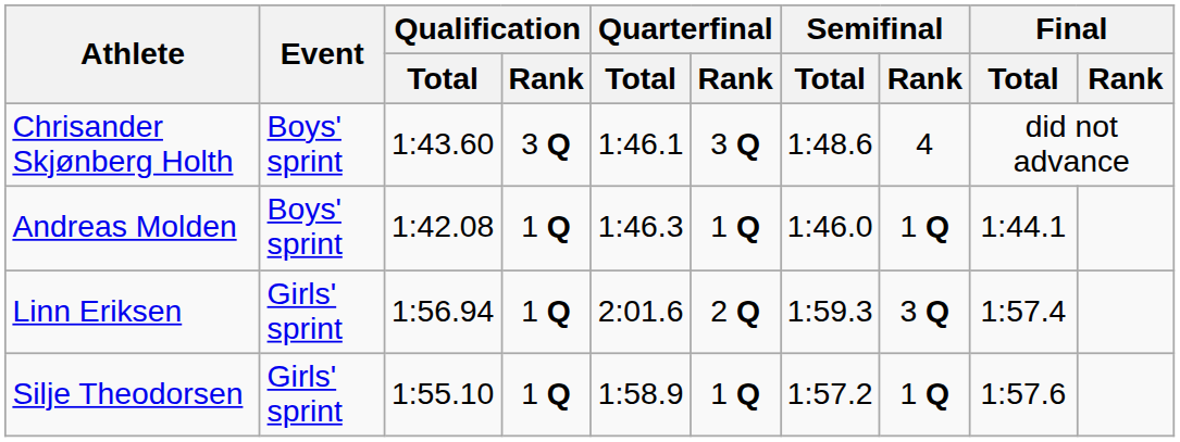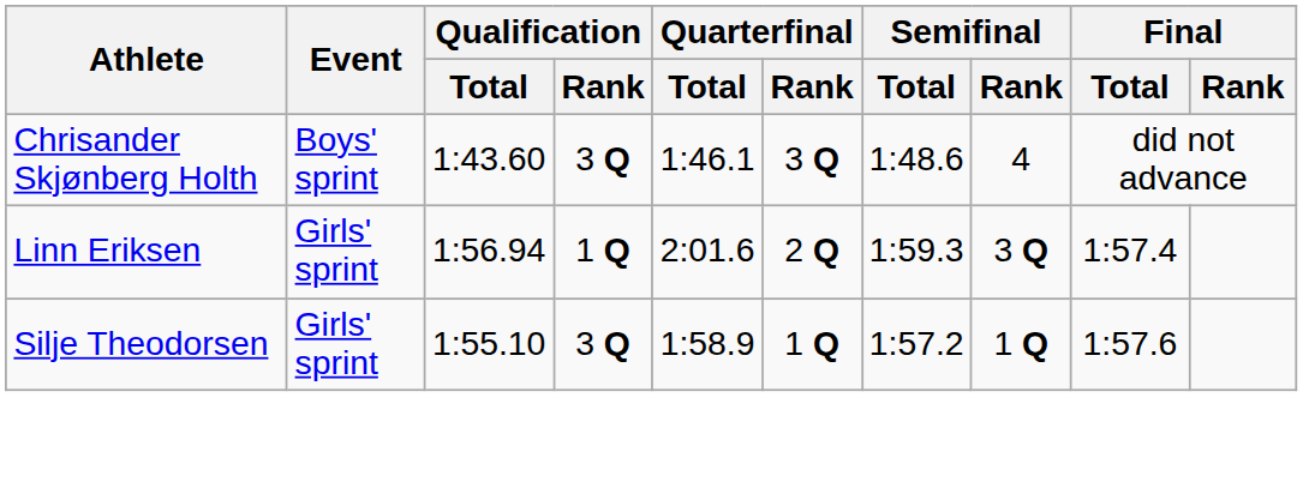 <table class="wikitable">
 <tr>
 <th rowspan="2">Athlete</th>
 <th rowspan="2">Event</th>
 <th colspan="2">Qualification</th>
 <th colspan="2">Quarterfinal</th>
 <th colspan="2">Semifinal</th>
 <th colspan="2">Final</th>
 </tr>
 <tr>
 <th>Total</th>
 <th>Rank</th>
 <th>Total</th>
 <th>Rank</th>
 <th>Total</th>
 <th>Rank</th>
 <th>Total</th>
 <th>Rank</th>
 </tr>
 <tr>
 <td><a href='#'>Chrisander Skjønberg Holth</a></td>
 <td><a href='#'>Boys' sprint</a></td>
 <td align="center">1:43.60</td>
 <td align="center">3 <strong>Q</strong></td>
 <td align="center">1:46.1</td>
 <td align="center">3 <strong>Q</strong></td>
 <td align="center">1:48.6</td>
 <td align="center">4</td>
 <td align="center" colspan=2>did not advance</td>
 </tr>
 <tr>
-<td><a href='#'>Andreas Molden</a></td>
-<td><a href='#'>Boys' sprint</a></td>
-<td align="center">1:42.08</td>
-<td align="center">1 <strong>Q</strong></td>
-<td align="center">1:46.3</td>
-<td align="center">1 <strong>Q</strong></td>
-<td align="center">1:46.0</td>
-<td align="center">1 <strong>Q</strong></td>
-<td align="center">1:44.1</td>
-<td align="center"></td>
-</tr>
-<tr>
 <td><a href='#'>Linn Eriksen</a></td>
 <td><a href='#'>Girls' sprint</a></td>
 <td align="center">1:56.94</td>
 <td align="center">1 <strong>Q</strong></td>
 <td align="center">2:01.6</td>
 <td align="center">2 <strong>Q</strong></td>
 <td align="center">1:59.3</td>
 <td align="center">3 <strong>Q</strong></td>
 <td align="center">1:57.4</td>
 <td align="center"></td>
 </tr>
 <tr>
 <td><a href='#'>Silje Theodorsen</a></td>
 <td><a href='#'>Girls' sprint</a></td>
 <td align="center">1:55.10</td>
-<td align="center">1 <strong>Q</strong></td>
+<td align="center">3 <strong>Q</strong></td>
 <td align="center">1:58.9</td>
 <td align="center">1 <strong>Q</strong></td>
 <td align="center">1:57.2</td>
 <td align="center">1 <strong>Q</strong></td>
 <td align="center">1:57.6</td>
 <td align="center"></td>
 </tr>
 </table>
